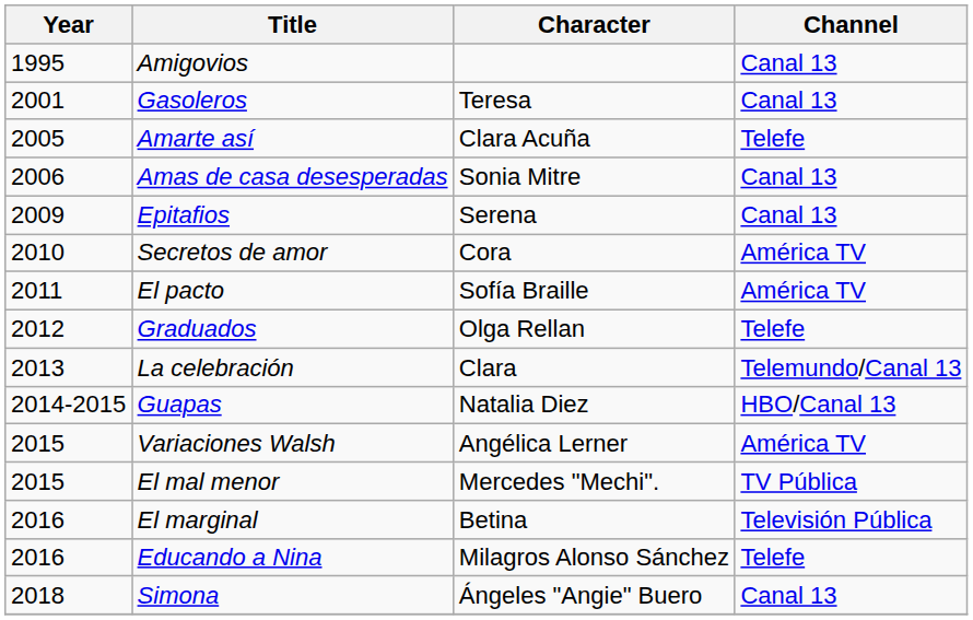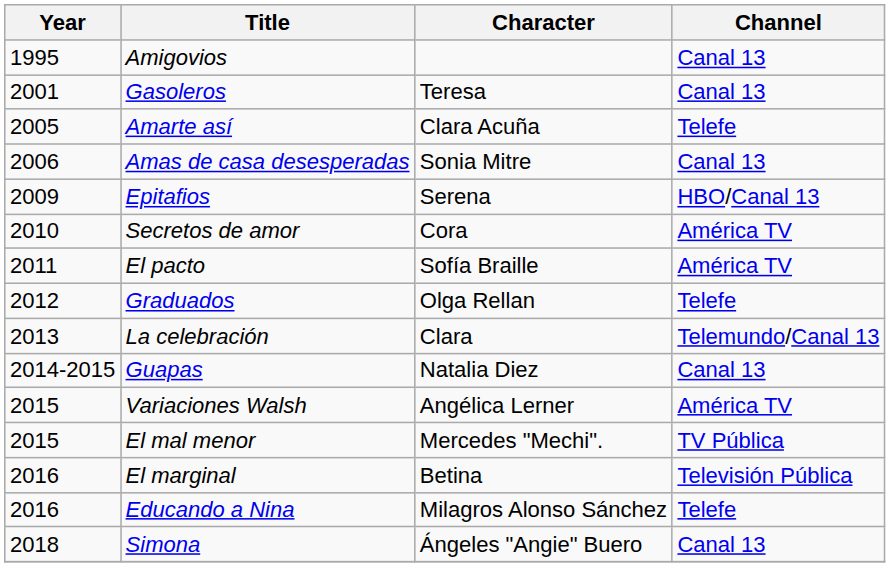 <table class="wikitable" style="font-size: 90%;">
 <tr>
 <th>Year</th>
 <th>Title</th>
 <th>Character</th>
 <th>Channel</th>
 </tr>
 <tr>
 <td>1995</td>
 <td><em>Amigovios</em></td>
 <td></td>
 <td><a href='#'>Canal 13</a></td>
 </tr>
 <tr>
 <td>2001</td>
 <td><em><a href='#'>Gasoleros</a></em></td>
 <td>Teresa</td>
 <td><a href='#'>Canal 13</a></td>
 </tr>
 <tr>
 <td>2005</td>
 <td><em><a href='#'>Amarte así</a></em></td>
 <td>Clara Acuña</td>
 <td><a href='#'>Telefe</a></td>
 </tr>
 <tr>
 <td>2006</td>
 <td><em><a href='#'>Amas de casa desesperadas</a></em></td>
 <td>Sonia Mitre</td>
 <td><a href='#'>Canal 13</a></td>
 </tr>
 <tr>
 <td>2009</td>
 <td><em><a href='#'>Epitafios</a></em></td>
 <td>Serena</td>
-<td><a href='#'>Canal 13</a></td>
+<td><a href='#'>HBO</a>/<a href='#'>Canal 13</a></td>
 </tr>
 <tr>
 <td>2010</td>
 <td><em>Secretos de amor</em></td>
 <td>Cora</td>
 <td><a href='#'>América TV</a></td>
 </tr>
 <tr>
 <td>2011</td>
 <td><em>El pacto</em></td>
 <td>Sofía Braille</td>
 <td><a href='#'>América TV</a></td>
 </tr>
 <tr>
 <td>2012</td>
 <td><em><a href='#'>Graduados</a></em></td>
 <td>Olga Rellan</td>
 <td><a href='#'>Telefe</a></td>
 </tr>
 <tr>
 <td>2013</td>
 <td><em>La celebración</em></td>
 <td>Clara</td>
 <td><a href='#'>Telemundo</a>/<a href='#'>Canal 13</a></td>
 </tr>
 <tr>
 <td>2014-2015</td>
 <td><em><a href='#'>Guapas</a></em></td>
 <td>Natalia Diez</td>
-<td><a href='#'>HBO</a>/<a href='#'>Canal 13</a></td>
+<td><a href='#'>Canal 13</a></td>
 </tr>
 <tr>
 <td>2015</td>
 <td><em>Variaciones Walsh</em></td>
 <td>Angélica Lerner</td>
 <td><a href='#'>América TV</a></td>
 </tr>
 <tr>
 <td>2015</td>
 <td><em>El mal menor</em></td>
 <td>Mercedes "Mechi".</td>
 <td><a href='#'>TV Pública</a></td>
 </tr>
 <tr>
 <td>2016</td>
 <td><em>El marginal</em></td>
 <td>Betina</td>
 <td><a href='#'>Televisión Pública</a></td>
 </tr>
 <tr>
 <td>2016</td>
 <td><em><a href='#'>Educando a Nina</a></em></td>
 <td>Milagros Alonso Sánchez</td>
 <td><a href='#'>Telefe</a></td>
 </tr>
 <tr>
 <td>2018</td>
 <td><em><a href='#'>Simona</a></em></td>
 <td>Ángeles "Angie" Buero</td>
 <td><a href='#'>Canal 13</a></td>
 </tr>
 <tr>
 </tr>
 </table>
